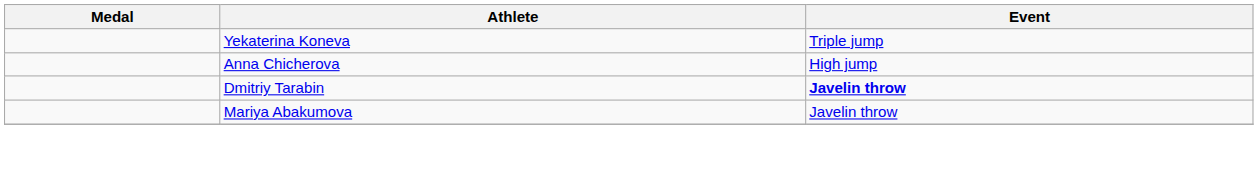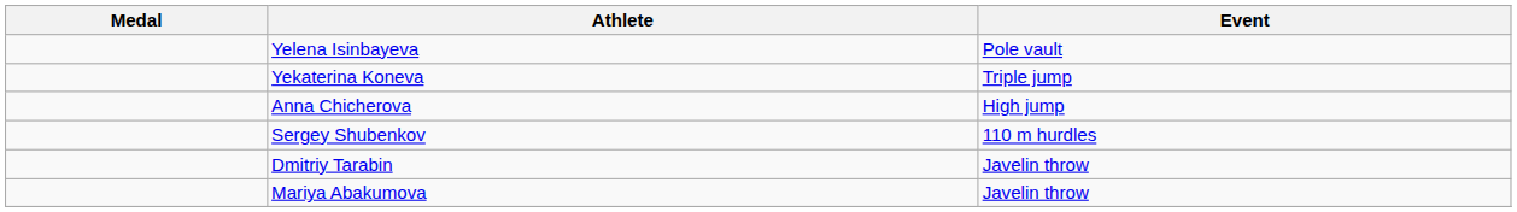 <table class="wikitable" style="font-size:90%" width=60%>
 <tr>
 <th>Medal</th>
 <th>Athlete</th>
 <th>Event</th>
+</tr>
+<tr>
+<td></td>
+<td><a href='#'>Yelena Isinbayeva</a></td>
+<td><a href='#'>Pole vault</a></td>
 </tr>
 <tr>
 <td></td>
 <td><a href='#'>Yekaterina Koneva</a></td>
 <td><a href='#'>Triple jump</a></td>
 </tr>
 <tr>
 <td></td>
 <td><a href='#'>Anna Chicherova</a></td>
 <td><a href='#'>High jump</a></td>
 </tr>
 <tr>
 <td></td>
+<td><a href='#'>Sergey Shubenkov</a></td>
+<td><a href='#'>110 m hurdles</a></td>
+</tr>
+<tr>
+<td></td>
 <td><a href='#'>Dmitriy Tarabin</a></td>
-<td><strong><a href='#'>Javelin throw</a></strong></td>
+<td><a href='#'>Javelin throw</a></td>
 </tr>
 <tr>
 <td></td>
 <td><a href='#'>Mariya Abakumova</a></td>
 <td><a href='#'>Javelin throw</a></td>
 </tr>
 <tr>
 </tr>
 </table>
